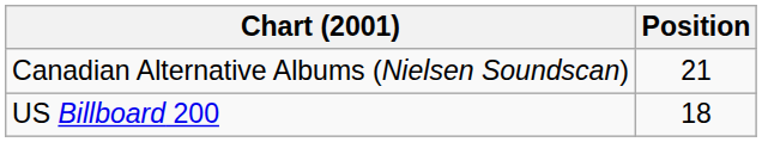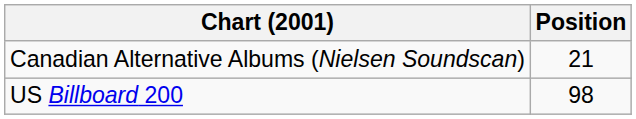 <table class="wikitable" border="1">
 <tr>
 <th>Chart (2001)</th>
 <th>Position</th>
 </tr>
 <tr>
 <td>Canadian Alternative Albums (<em>Nielsen Soundscan</em>)</td>
 <td align="center">21</td>
 </tr>
 <tr>
 <td>US <a href='#'><em>Billboard</em> 200</a></td>
-<td align="center">18</td>
+<td align="center">98</td>
 </tr>
 </table>
